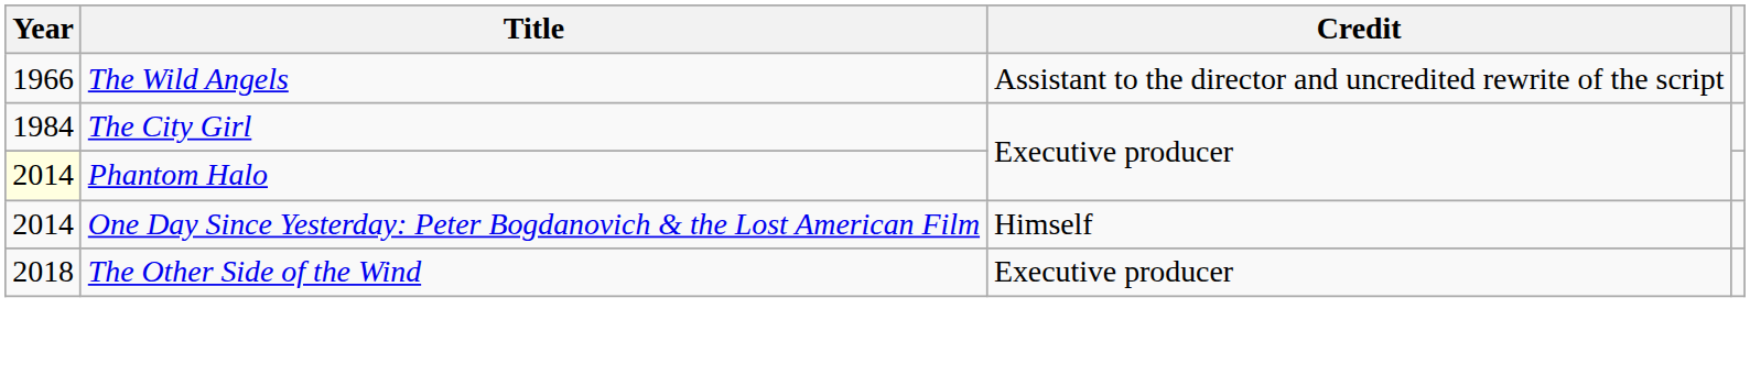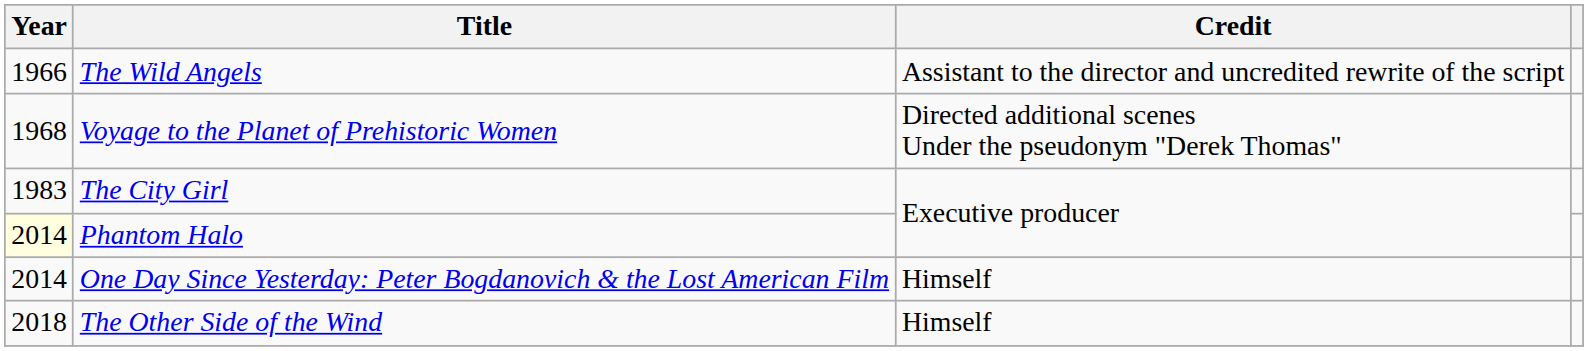 <table class="wikitable">
 <tr>
 <th>Year</th>
 <th>Title</th>
 <th>Credit</th>
 <th></th>
 </tr>
 <tr>
 <td>1966</td>
 <td><em><a href='#'>The Wild Angels</a></em></td>
 <td>Assistant to the director and uncredited rewrite of the script</td>
 <td></td>
 </tr>
 <tr>
-<td>1984</td>
+<td>1968</td>
+<td><em><a href='#'>Voyage to the Planet of Prehistoric Women</a></em></td>
+<td>Directed additional scenes<br>Under the pseudonym "Derek Thomas"</td>
+<td></td>
+</tr>
+<tr>
+<td>1983</td>
 <td><em><a href='#'>The City Girl</a></em></td>
 <td rowspan="2">Executive producer</td>
 <td></td>
 </tr>
 <tr>
 <td style="background: lightyellow;">2014</td>
 <td><em><a href='#'>Phantom Halo</a></em></td>
 <td></td>
 </tr>
 <tr>
 <td>2014</td>
 <td><em><a href='#'>One Day Since Yesterday: Peter Bogdanovich & the Lost American Film</a></em></td>
 <td>Himself</td>
 <td></td>
 </tr>
 <tr>
 <td>2018</td>
 <td><em><a href='#'>The Other Side of the Wind</a></em></td>
-<td>Executive producer</td>
+<td>Himself</td>
 <td></td>
 </tr>
 </table>
